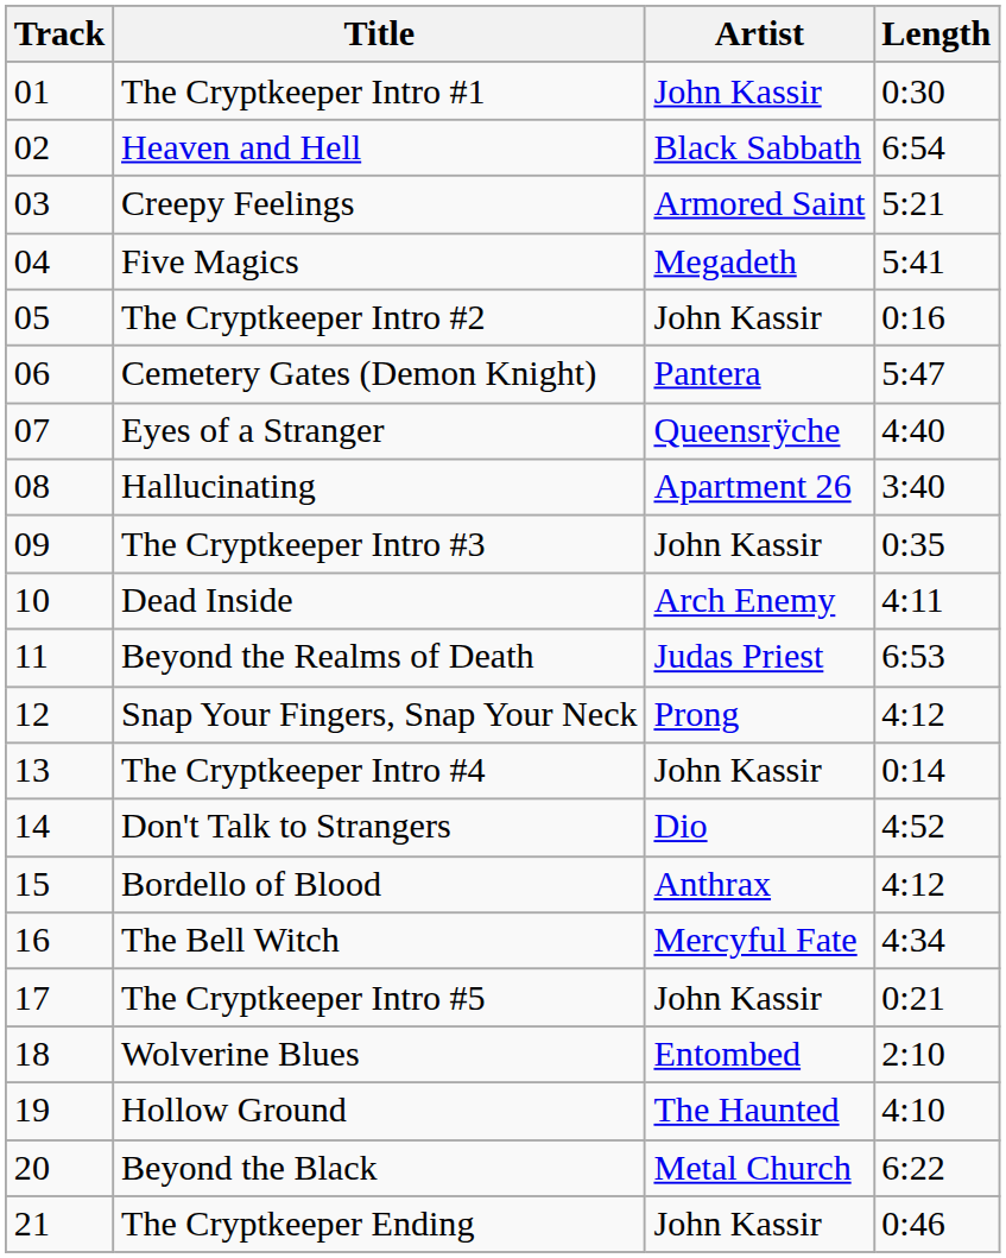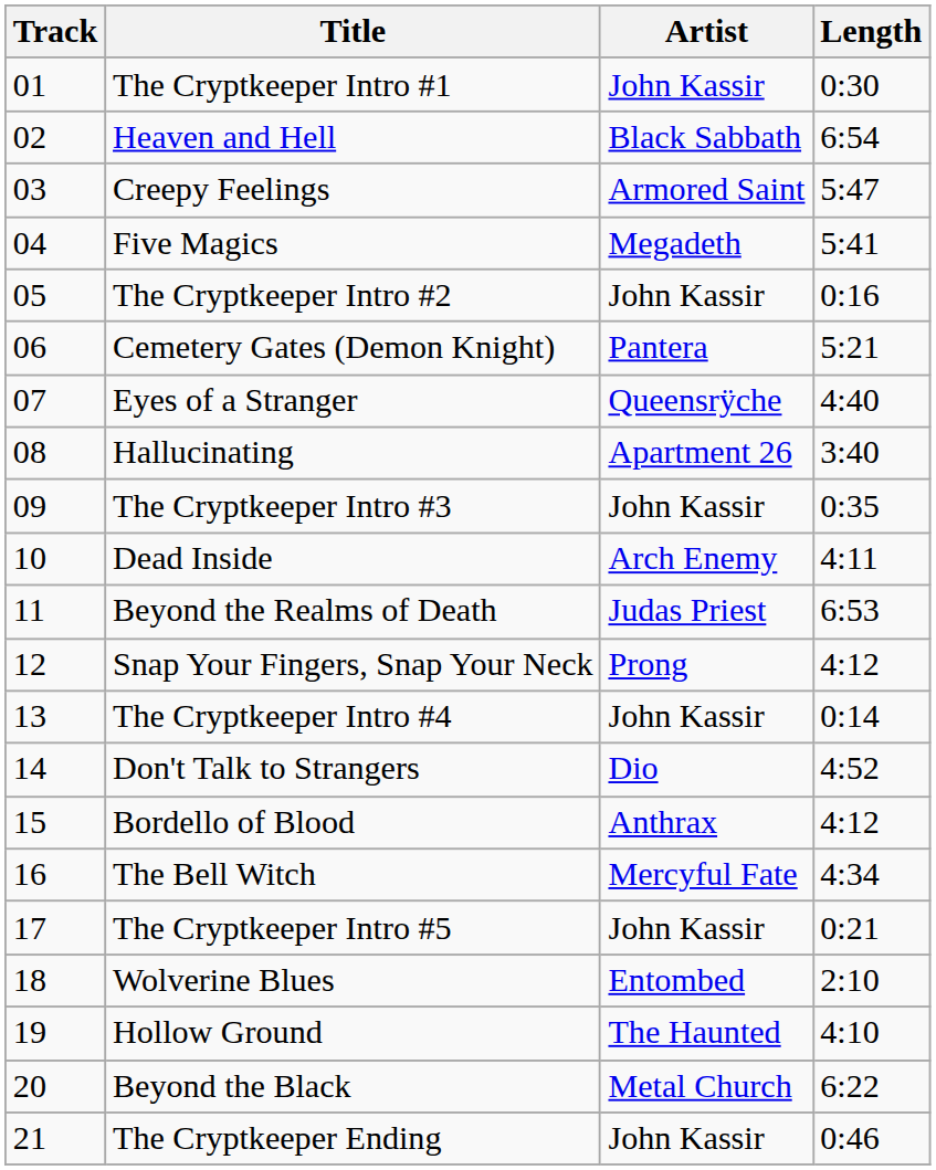 <table class="wikitable">
 <tr>
 <th>Track</th>
 <th>Title</th>
 <th>Artist</th>
 <th>Length</th>
 </tr>
 <tr>
 <td>01</td>
 <td>The Cryptkeeper Intro #1</td>
 <td><a href='#'>John Kassir</a></td>
 <td>0:30</td>
 </tr>
 <tr>
 <td>02</td>
 <td><a href='#'>Heaven and Hell</a></td>
 <td><a href='#'>Black Sabbath</a></td>
 <td>6:54</td>
 </tr>
 <tr>
 <td>03</td>
 <td>Creepy Feelings</td>
 <td><a href='#'>Armored Saint</a></td>
-<td>5:21</td>
+<td>5:47</td>
 </tr>
 <tr>
 <td>04</td>
 <td>Five Magics</td>
 <td><a href='#'>Megadeth</a></td>
 <td>5:41</td>
 </tr>
 <tr>
 <td>05</td>
 <td>The Cryptkeeper Intro #2</td>
 <td>John Kassir</td>
 <td>0:16</td>
 </tr>
 <tr>
 <td>06</td>
 <td>Cemetery Gates (Demon Knight)</td>
 <td><a href='#'>Pantera</a></td>
-<td>5:47</td>
+<td>5:21</td>
 </tr>
 <tr>
 <td>07</td>
 <td>Eyes of a Stranger</td>
 <td><a href='#'>Queensrÿche</a></td>
 <td>4:40</td>
 </tr>
 <tr>
 <td>08</td>
 <td>Hallucinating</td>
 <td><a href='#'>Apartment 26</a></td>
 <td>3:40</td>
 </tr>
 <tr>
 <td>09</td>
 <td>The Cryptkeeper Intro #3</td>
 <td>John Kassir</td>
 <td>0:35</td>
 </tr>
 <tr>
 <td>10</td>
 <td>Dead Inside</td>
 <td><a href='#'>Arch Enemy</a></td>
 <td>4:11</td>
 </tr>
 <tr>
 <td>11</td>
 <td>Beyond the Realms of Death</td>
 <td><a href='#'>Judas Priest</a></td>
 <td>6:53</td>
 </tr>
 <tr>
 <td>12</td>
 <td>Snap Your Fingers, Snap Your Neck</td>
 <td><a href='#'>Prong</a></td>
 <td>4:12</td>
 </tr>
 <tr>
 <td>13</td>
 <td>The Cryptkeeper Intro #4</td>
 <td>John Kassir</td>
 <td>0:14</td>
 </tr>
 <tr>
 <td>14</td>
 <td>Don't Talk to Strangers</td>
 <td><a href='#'>Dio</a></td>
 <td>4:52</td>
 </tr>
 <tr>
 <td>15</td>
 <td>Bordello of Blood</td>
 <td><a href='#'>Anthrax</a></td>
 <td>4:12</td>
 </tr>
 <tr>
 <td>16</td>
 <td>The Bell Witch</td>
 <td><a href='#'>Mercyful Fate</a></td>
 <td>4:34</td>
 </tr>
 <tr>
 <td>17</td>
 <td>The Cryptkeeper Intro #5</td>
 <td>John Kassir</td>
 <td>0:21</td>
 </tr>
 <tr>
 <td>18</td>
 <td>Wolverine Blues</td>
 <td><a href='#'>Entombed</a></td>
 <td>2:10</td>
 </tr>
 <tr>
 <td>19</td>
 <td>Hollow Ground</td>
 <td><a href='#'>The Haunted</a></td>
 <td>4:10</td>
 </tr>
 <tr>
 <td>20</td>
 <td>Beyond the Black</td>
 <td><a href='#'>Metal Church</a></td>
 <td>6:22</td>
 </tr>
 <tr>
 <td>21</td>
 <td>The Cryptkeeper Ending</td>
 <td>John Kassir</td>
 <td>0:46</td>
 </tr>
 </table>
